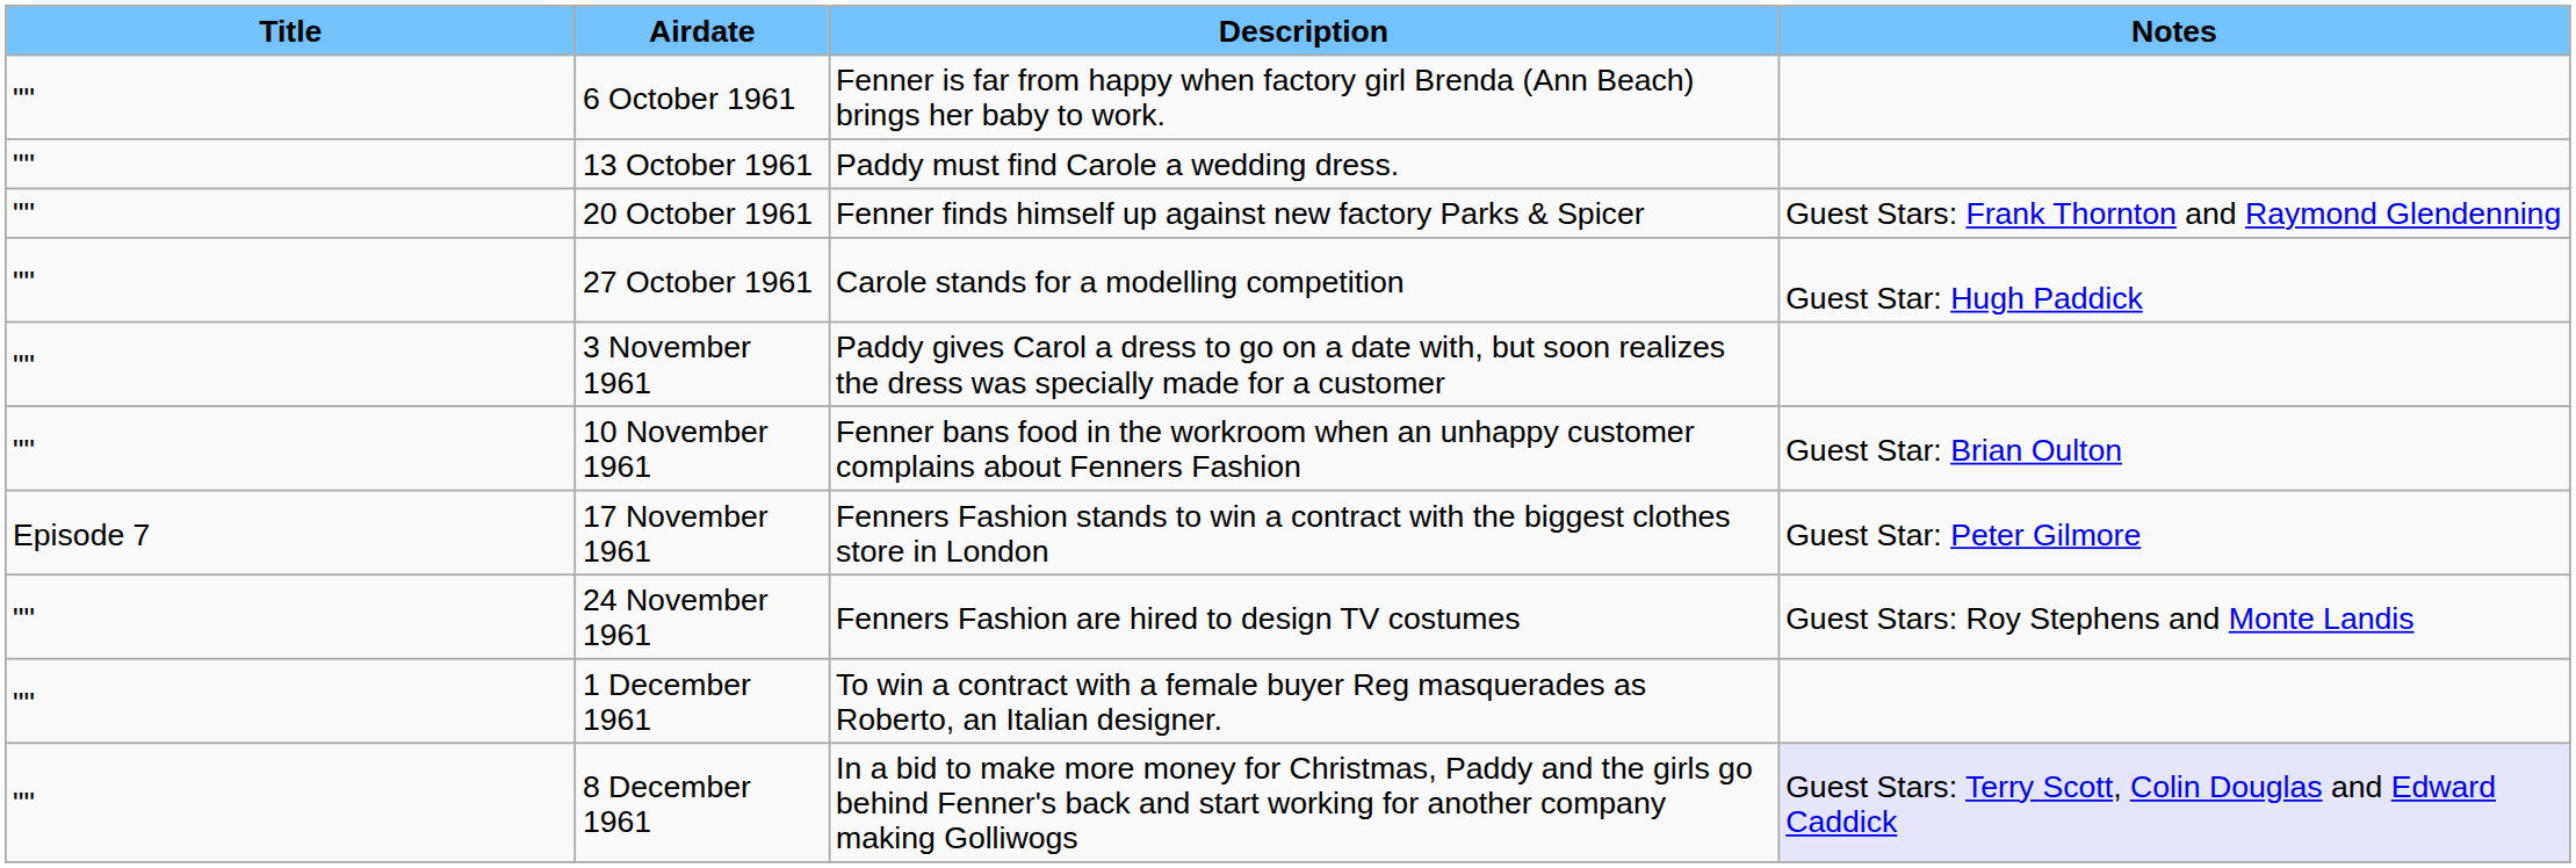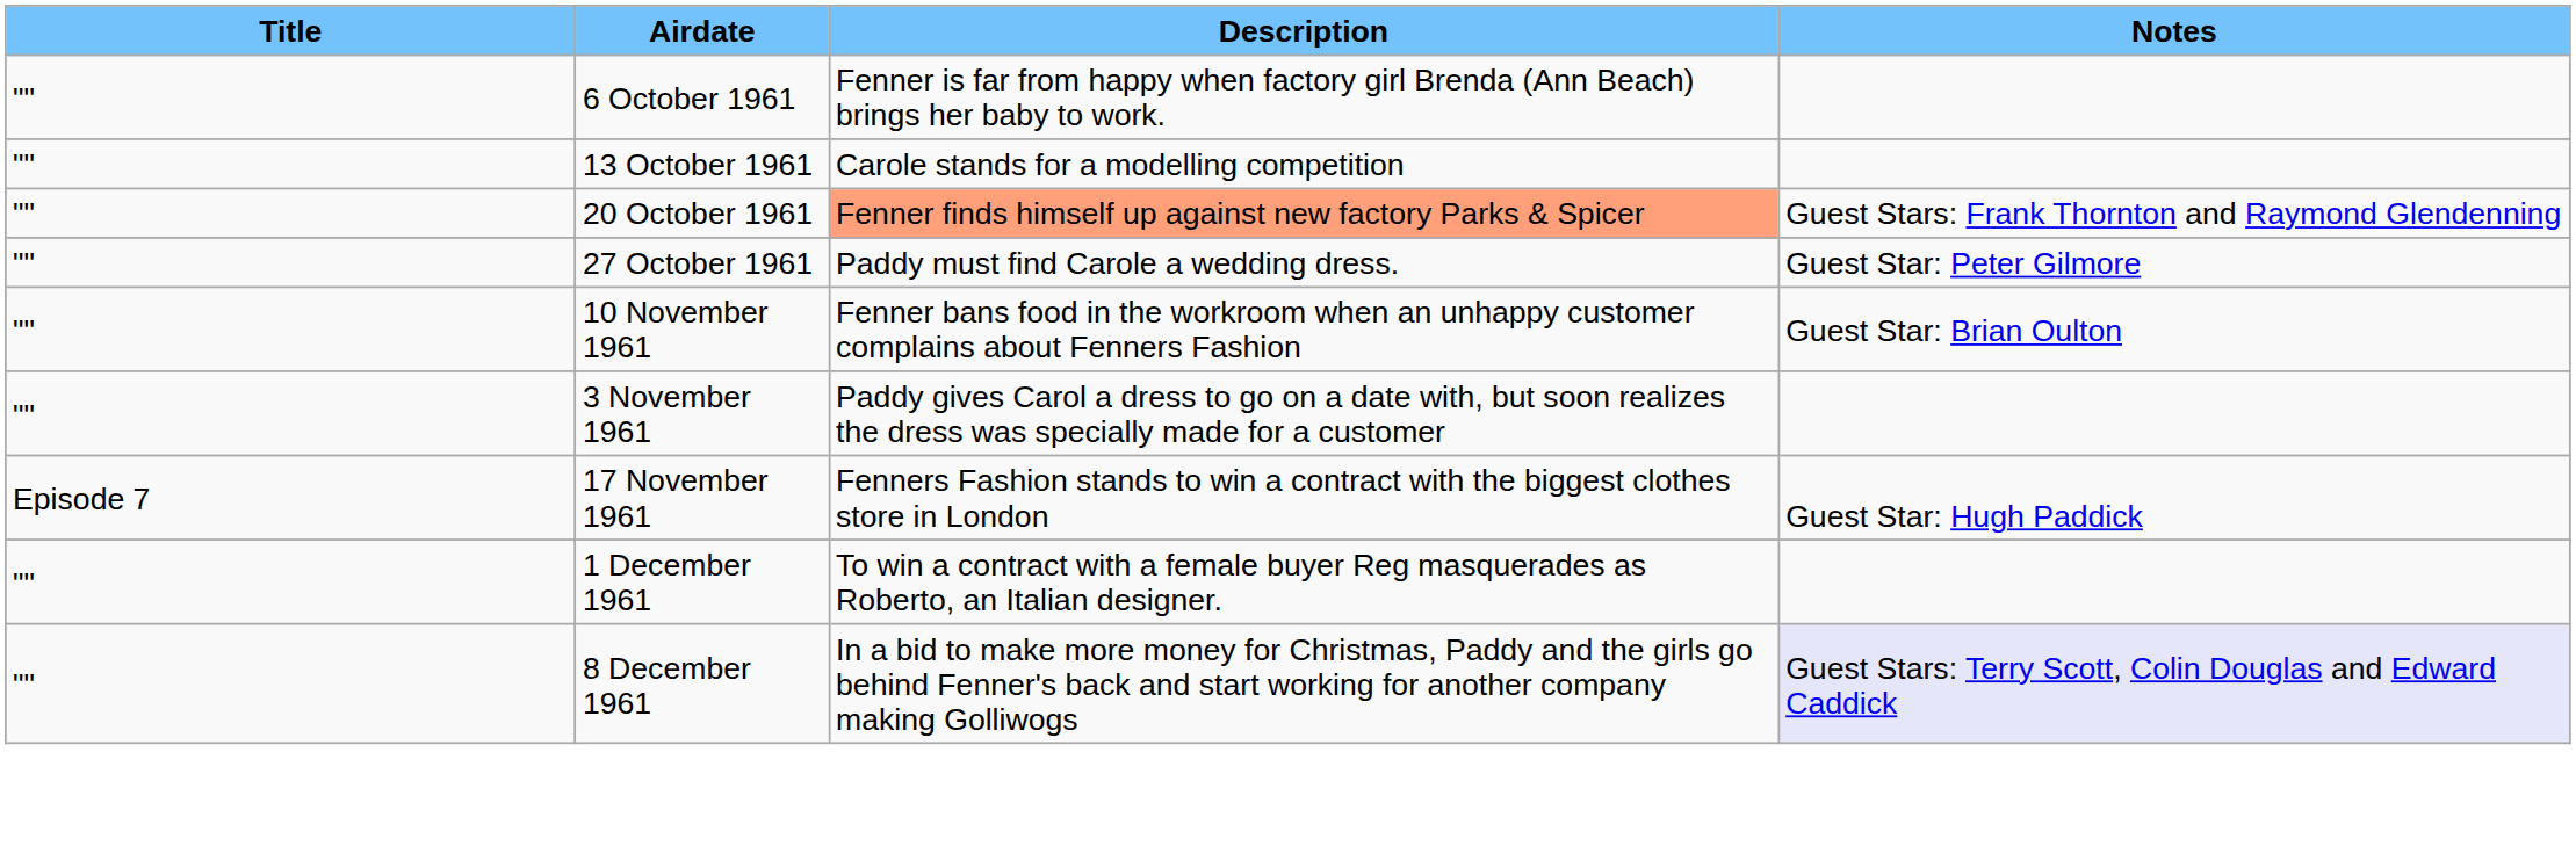 <table class="wikitable" style="font-size:94%;">
 <tr>
 <th style="background:#73c2fb; width:18%;">Title</th>
 <th style="background:#73c2fb; width:8%;">Airdate</th>
 <th style="background:#73c2fb; width:30%;">Description</th>
 <th style="background:#73c2fb; width:25%;">Notes</th>
 </tr>
 <tr>
 <td>""</td>
 <td>6 October 1961</td>
 <td>Fenner is far from happy when factory girl Brenda (Ann Beach) brings her baby to work.</td>
 <td></td>
 </tr>
 <tr>
 <td>""</td>
 <td>13 October 1961</td>
-<td>Paddy must find Carole a wedding dress.</td>
+<td>Carole stands for a modelling competition</td>
 <td></td>
 </tr>
 <tr>
 <td>""</td>
 <td>20 October 1961</td>
-<td>Fenner finds himself up against new factory Parks & Spicer</td>
+<td style="background: lightsalmon;">Fenner finds himself up against new factory Parks & Spicer</td>
 <td>Guest Stars: <a href='#'>Frank Thornton</a> and <a href='#'>Raymond Glendenning</a></td>
 </tr>
 <tr>
 <td>""</td>
 <td>27 October 1961</td>
-<td>Carole stands for a modelling competition</td>
-<td><br>Guest Star: <a href='#'>Hugh Paddick</a></td>
+<td>Paddy must find Carole a wedding dress.</td>
+<td>Guest Star: <a href='#'>Peter Gilmore</a></td>
+</tr>
+<tr>
+<td>""</td>
+<td>10 November 1961</td>
+<td>Fenner bans food in the workroom when an unhappy customer complains about Fenners Fashion</td>
+<td>Guest Star: <a href='#'>Brian Oulton</a></td>
 </tr>
 <tr>
 <td>""</td>
 <td>3 November 1961</td>
 <td>Paddy gives Carol a dress to go on a date with, but soon realizes the dress was specially made for a customer</td>
 <td></td>
 </tr>
 <tr>
-<td>""</td>
-<td>10 November 1961</td>
-<td>Fenner bans food in the workroom when an unhappy customer complains about Fenners Fashion</td>
-<td>Guest Star: <a href='#'>Brian Oulton</a></td>
-</tr>
-<tr>
 <td>Episode 7</td>
 <td>17 November 1961</td>
 <td>Fenners Fashion stands to win a contract with the biggest clothes store in London</td>
-<td>Guest Star: <a href='#'>Peter Gilmore</a></td>
-</tr>
-<tr>
-<td>""</td>
-<td>24 November 1961</td>
-<td>Fenners Fashion are hired to design TV costumes</td>
-<td>Guest Stars: Roy Stephens and <a href='#'>Monte Landis</a></td>
+<td><br>Guest Star: <a href='#'>Hugh Paddick</a></td>
 </tr>
 <tr>
 <td>""</td>
 <td>1 December 1961</td>
 <td>To win a contract with a female buyer Reg masquerades as Roberto, an Italian designer.</td>
 <td></td>
 </tr>
 <tr>
 <td>""</td>
 <td>8 December 1961</td>
 <td>In a bid to make more money for Christmas, Paddy and the girls go behind Fenner's back and start working for another company making Golliwogs</td>
 <td style="background: lavender;">Guest Stars: <a href='#'>Terry Scott</a>, <a href='#'>Colin Douglas</a> and <a href='#'>Edward Caddick</a></td>
 </tr>
 </table>
